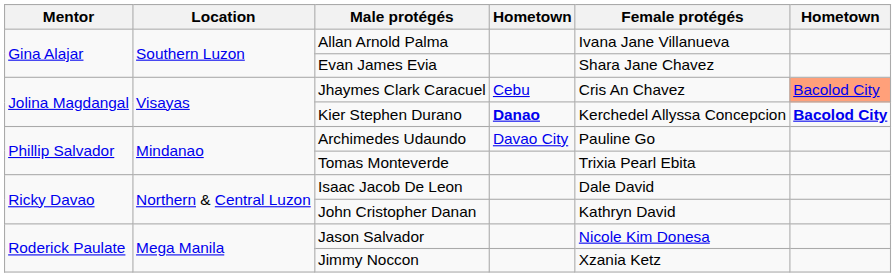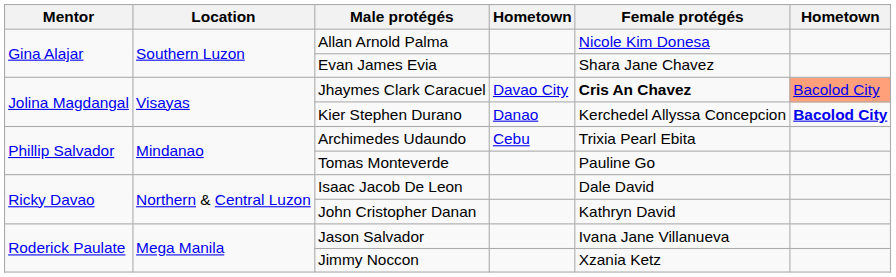 <table class="wikitable" style="font-size:90%;">
 <tr>
 <th>Mentor</th>
 <th>Location</th>
 <th>Male protégés</th>
 <th>Hometown</th>
 <th>Female protégés</th>
 <th>Hometown</th>
 </tr>
 <tr>
 <td rowspan=2><a href='#'>Gina Alajar</a></td>
 <td rowspan=2><a href='#'>Southern Luzon</a></td>
 <td>Allan Arnold Palma</td>
 <td></td>
-<td>Ivana Jane Villanueva</td>
+<td><a href='#'>Nicole Kim Donesa</a></td>
 <td></td>
 </tr>
 <tr>
 <td>Evan James Evia</td>
 <td></td>
 <td>Shara Jane Chavez</td>
 <td></td>
 </tr>
 <tr>
 <td rowspan=2><a href='#'>Jolina Magdangal</a></td>
 <td rowspan=2><a href='#'>Visayas</a></td>
 <td>Jhaymes Clark Caracuel</td>
-<td><a href='#'>Cebu</a></td>
-<td>Cris An Chavez</td>
+<td><a href='#'>Davao City</a></td>
+<td><strong>Cris An Chavez</strong></td>
 <td style="background: lightsalmon;"><a href='#'>Bacolod City</a></td>
 </tr>
 <tr>
 <td>Kier Stephen Durano</td>
-<td><strong><a href='#'>Danao</a></strong></td>
+<td><a href='#'>Danao</a></td>
 <td>Kerchedel Allyssa Concepcion</td>
 <td><strong><a href='#'>Bacolod City</a></strong></td>
 </tr>
 <tr>
 <td rowspan=2><a href='#'>Phillip Salvador</a></td>
 <td rowspan=2><a href='#'>Mindanao</a></td>
 <td>Archimedes Udaundo</td>
-<td><a href='#'>Davao City</a></td>
-<td>Pauline Go</td>
+<td><a href='#'>Cebu</a></td>
+<td>Trixia Pearl Ebita</td>
 <td></td>
 </tr>
 <tr>
 <td>Tomas Monteverde</td>
 <td></td>
-<td>Trixia Pearl Ebita</td>
+<td>Pauline Go</td>
 <td></td>
 </tr>
 <tr>
 <td rowspan=2><a href='#'>Ricky Davao</a></td>
 <td rowspan=2><a href='#'>Northern</a> & <a href='#'>Central Luzon</a></td>
 <td>Isaac Jacob De Leon</td>
 <td></td>
 <td>Dale David</td>
 <td></td>
 </tr>
 <tr>
 <td>John Cristopher Danan</td>
 <td></td>
 <td>Kathryn David</td>
 <td></td>
 </tr>
 <tr>
 <td rowspan=2><a href='#'>Roderick Paulate</a></td>
 <td rowspan=2><a href='#'>Mega Manila</a></td>
 <td>Jason Salvador</td>
 <td></td>
-<td><a href='#'>Nicole Kim Donesa</a></td>
+<td>Ivana Jane Villanueva</td>
 <td></td>
 </tr>
 <tr>
 <td>Jimmy Noccon</td>
 <td></td>
 <td>Xzania Ketz</td>
 <td></td>
 </tr>
 </table>
